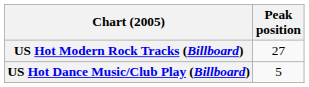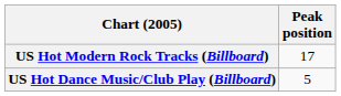 <table class="wikitable sortable plainrowheaders">
 <tr>
 <th scope="col">Chart (2005)</th>
 <th scope="col">Peak<br>position</th>
 </tr>
 <tr>
 <th scope="row">US <a href='#'>Hot Modern Rock Tracks</a> (<em><a href='#'>Billboard</a></em>)</th>
-<td style="text-align:center;">27</td>
+<td style="text-align:center;">17</td>
 </tr>
 <tr>
 <th scope="row">US <a href='#'>Hot Dance Music/Club Play</a> (<em><a href='#'>Billboard</a></em>)</th>
 <td style="text-align:center;">5</td>
 </tr>
 </table>
